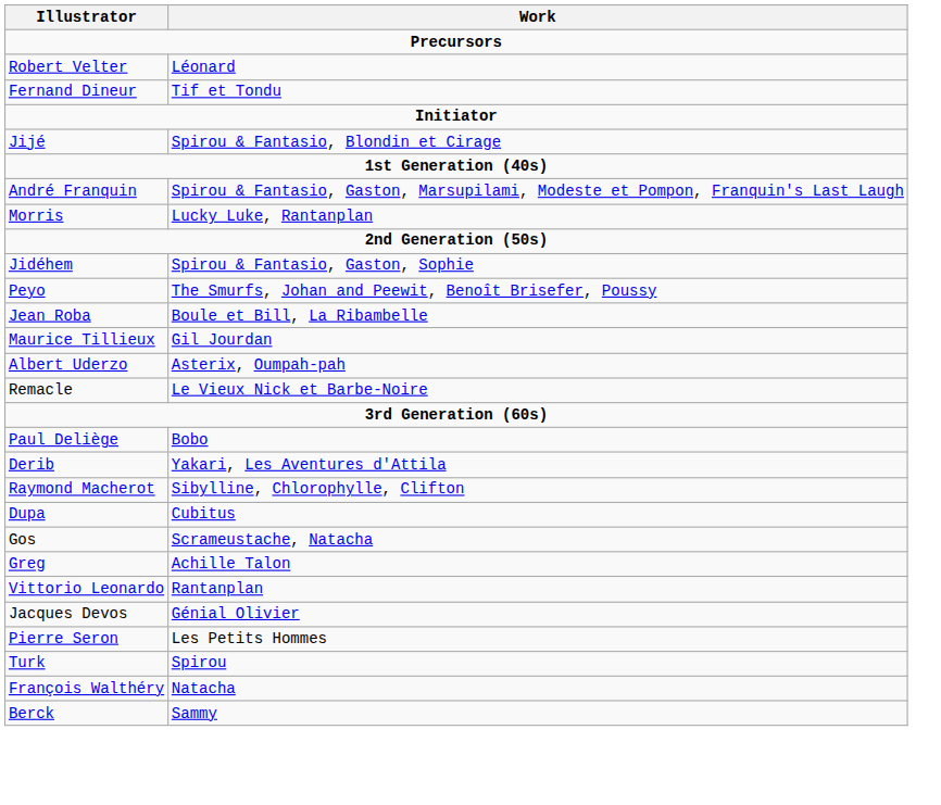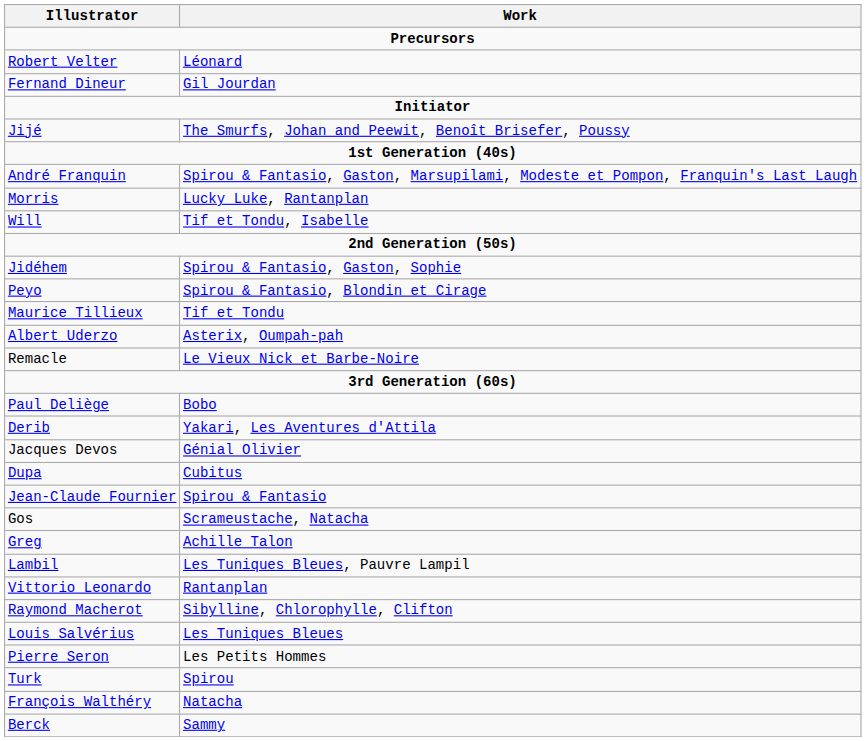 <table class="wikitable">
 <tr>
 <th>Illustrator</th>
 <th>Work</th>
 </tr>
 <tr>
 <td colspan=2 align=center><strong>Precursors</strong></td>
 </tr>
 <tr>
 <td><a href='#'>Robert Velter</a></td>
 <td><a href='#'>Léonard</a></td>
 </tr>
 <tr>
 <td><a href='#'>Fernand Dineur</a></td>
-<td><a href='#'>Tif et Tondu</a></td>
+<td><a href='#'>Gil Jourdan</a></td>
 </tr>
 <tr>
 <td colspan=2 align=center><strong>Initiator</strong></td>
 </tr>
 <tr>
 <td><a href='#'>Jijé</a></td>
-<td><a href='#'>Spirou & Fantasio</a>, <a href='#'>Blondin et Cirage</a></td>
+<td><a href='#'>The Smurfs</a>, <a href='#'>Johan and Peewit</a>, <a href='#'>Benoît Brisefer</a>, <a href='#'>Poussy</a></td>
 </tr>
 <tr>
 <td colspan=2 align=center><strong>1st Generation (40s)</strong></td>
 </tr>
 <tr>
 <td><a href='#'>André Franquin</a></td>
 <td><a href='#'>Spirou & Fantasio</a>, <a href='#'>Gaston</a>, <a href='#'>Marsupilami</a>, <a href='#'>Modeste et Pompon</a>, <a href='#'>Franquin's Last Laugh</a></td>
 </tr>
 <tr>
 <td><a href='#'>Morris</a></td>
 <td><a href='#'>Lucky Luke</a>, <a href='#'>Rantanplan</a></td>
 </tr>
 <tr>
+<td><a href='#'>Will</a></td>
+<td><a href='#'>Tif et Tondu</a>, <a href='#'>Isabelle</a></td>
+</tr>
+<tr>
 <td colspan=2 align=center><strong>2nd Generation (50s)</strong></td>
 </tr>
 <tr>
 <td><a href='#'>Jidéhem</a></td>
 <td><a href='#'>Spirou & Fantasio</a>, <a href='#'>Gaston</a>, <a href='#'>Sophie</a></td>
 </tr>
 <tr>
 <td><a href='#'>Peyo</a></td>
-<td><a href='#'>The Smurfs</a>, <a href='#'>Johan and Peewit</a>, <a href='#'>Benoît Brisefer</a>, <a href='#'>Poussy</a></td>
-</tr>
-<tr>
-<td><a href='#'>Jean Roba</a></td>
-<td><a href='#'>Boule et Bill</a>, <a href='#'>La Ribambelle</a></td>
+<td><a href='#'>Spirou & Fantasio</a>, <a href='#'>Blondin et Cirage</a></td>
 </tr>
 <tr>
 <td><a href='#'>Maurice Tillieux</a></td>
-<td><a href='#'>Gil Jourdan</a></td>
+<td><a href='#'>Tif et Tondu</a></td>
 </tr>
 <tr>
 <td><a href='#'>Albert Uderzo</a></td>
 <td><a href='#'>Asterix</a>, <a href='#'>Oumpah-pah</a></td>
 </tr>
 <tr>
 <td>Remacle</td>
 <td><a href='#'>Le Vieux Nick et Barbe-Noire</a></td>
 </tr>
 <tr>
 <td colspan=2 align=center><strong>3rd Generation (60s)</strong></td>
 </tr>
 <tr>
 <td><a href='#'>Paul Deliège</a></td>
 <td><a href='#'>Bobo</a></td>
 </tr>
 <tr>
 <td><a href='#'>Derib</a></td>
 <td><a href='#'>Yakari</a>, <a href='#'>Les Aventures d'Attila</a></td>
 </tr>
 <tr>
-<td><a href='#'>Raymond Macherot</a></td>
-<td><a href='#'>Sibylline</a>, <a href='#'>Chlorophylle</a>, <a href='#'>Clifton</a></td>
+<td>Jacques Devos</td>
+<td><a href='#'>Génial Olivier</a></td>
 </tr>
 <tr>
 <td><a href='#'>Dupa</a></td>
 <td><a href='#'>Cubitus</a></td>
+</tr>
+<tr>
+<td><a href='#'>Jean-Claude Fournier</a></td>
+<td><a href='#'>Spirou & Fantasio</a></td>
 </tr>
 <tr>
 <td>Gos</td>
 <td><a href='#'>Scrameustache</a>, <a href='#'>Natacha</a></td>
 </tr>
 <tr>
 <td><a href='#'>Greg</a></td>
 <td><a href='#'>Achille Talon</a></td>
 </tr>
 <tr>
+<td><a href='#'>Lambil</a></td>
+<td><a href='#'>Les Tuniques Bleues</a>, Pauvre Lampil</td>
+</tr>
+<tr>
 <td><a href='#'>Vittorio Leonardo</a></td>
 <td><a href='#'>Rantanplan</a></td>
 </tr>
 <tr>
-<td>Jacques Devos</td>
-<td><a href='#'>Génial Olivier</a></td>
+<td><a href='#'>Raymond Macherot</a></td>
+<td><a href='#'>Sibylline</a>, <a href='#'>Chlorophylle</a>, <a href='#'>Clifton</a></td>
+</tr>
+<tr>
+<td><a href='#'>Louis Salvérius</a></td>
+<td><a href='#'>Les Tuniques Bleues</a></td>
 </tr>
 <tr>
 <td><a href='#'>Pierre Seron</a></td>
 <td>Les Petits Hommes</td>
 </tr>
 <tr>
 <td><a href='#'>Turk</a></td>
 <td><a href='#'>Spirou</a></td>
 </tr>
 <tr>
 <td><a href='#'>François Walthéry</a></td>
 <td><a href='#'>Natacha</a></td>
 </tr>
 <tr>
 <td><a href='#'>Berck</a></td>
 <td><a href='#'>Sammy</a></td>
 </tr>
 </table>
